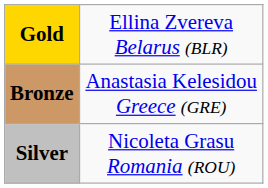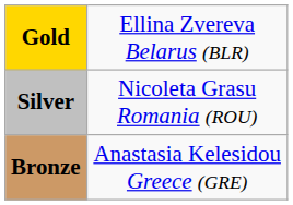 <table class="wikitable" style=" text-align:center; font-size:110%;" width="35%">
 <tr>
 <td bgcolor="gold"><strong>Gold</strong></td>
 <td> <a href='#'>Ellina Zvereva</a><br><em><a href='#'>Belarus</a> <small>(BLR)</small></em></td>
 </tr>
 <tr>
+<td bgcolor="silver"><strong>Silver</strong></td>
+<td> <a href='#'>Nicoleta Grasu</a><br><em><a href='#'>Romania</a> <small>(ROU)</small></em></td>
+</tr>
+<tr>
 <td bgcolor="CC9966"><strong>Bronze</strong></td>
 <td> <a href='#'>Anastasia Kelesidou</a><br><em><a href='#'>Greece</a> <small>(GRE)</small></em></td>
 </tr>
-<tr>
-<td bgcolor="silver"><strong>Silver</strong></td>
-<td> <a href='#'>Nicoleta Grasu</a><br><em><a href='#'>Romania</a> <small>(ROU)</small></em></td>
-</tr>
 </table>
